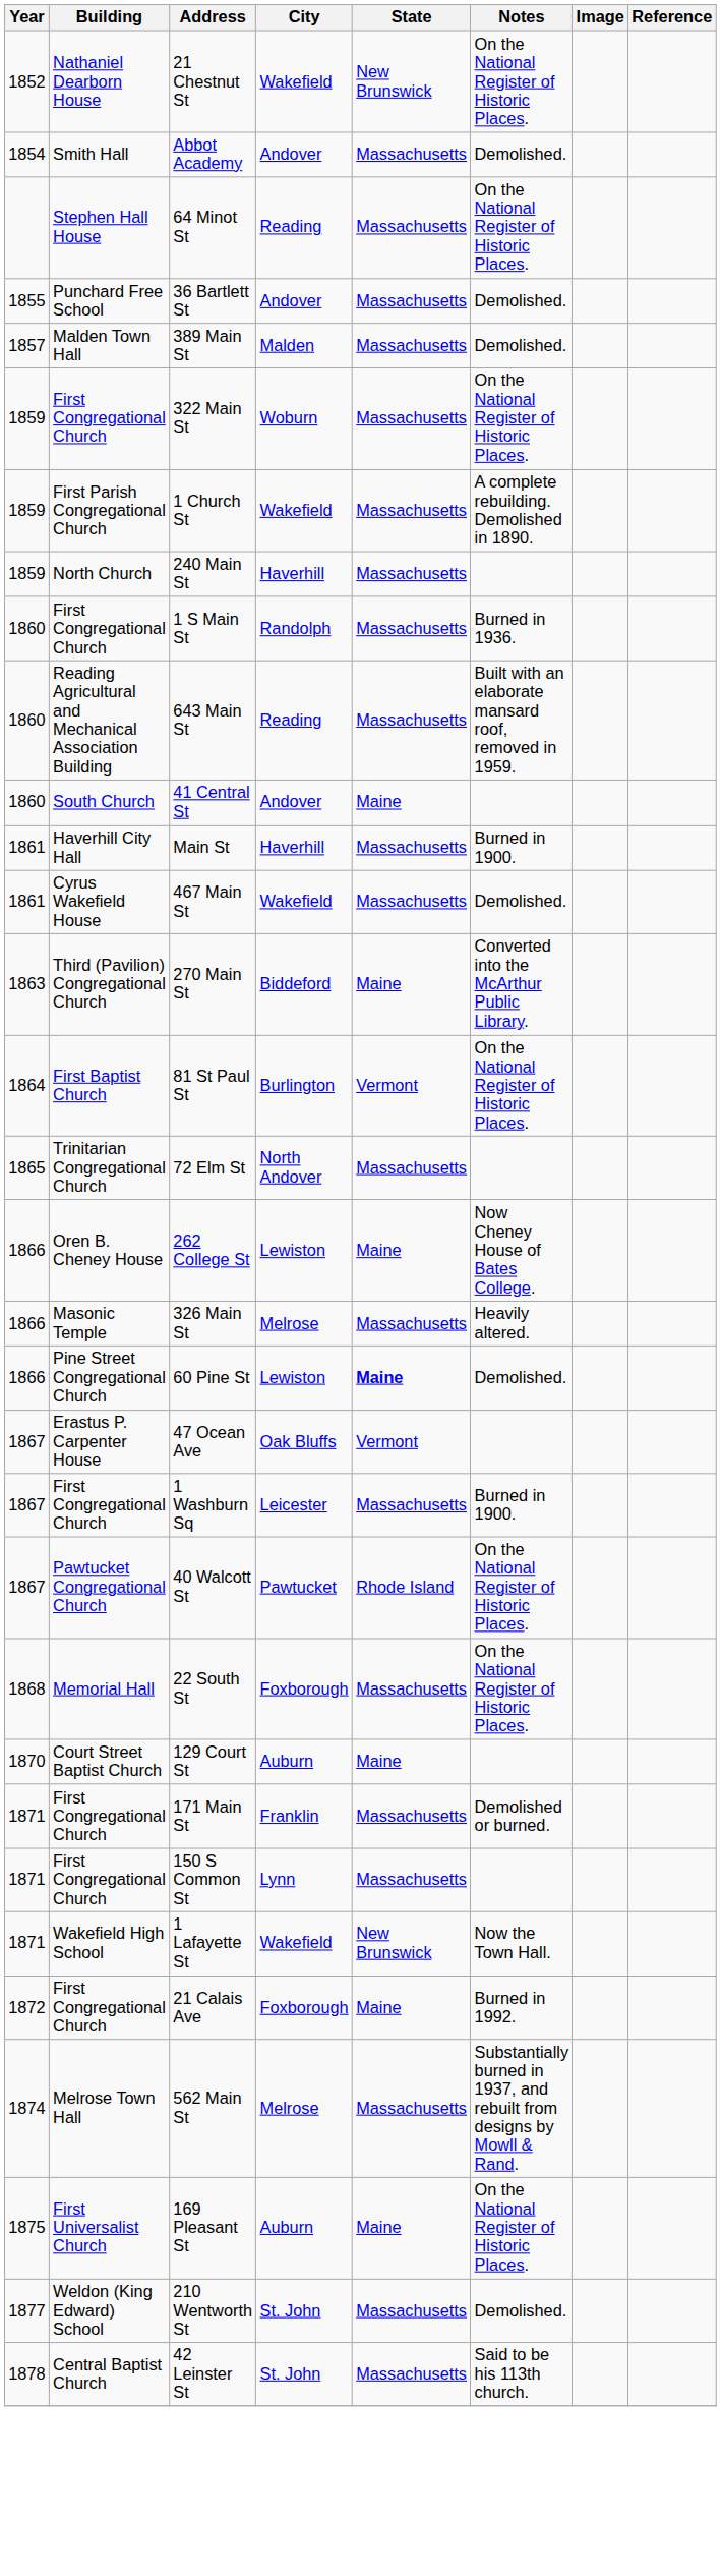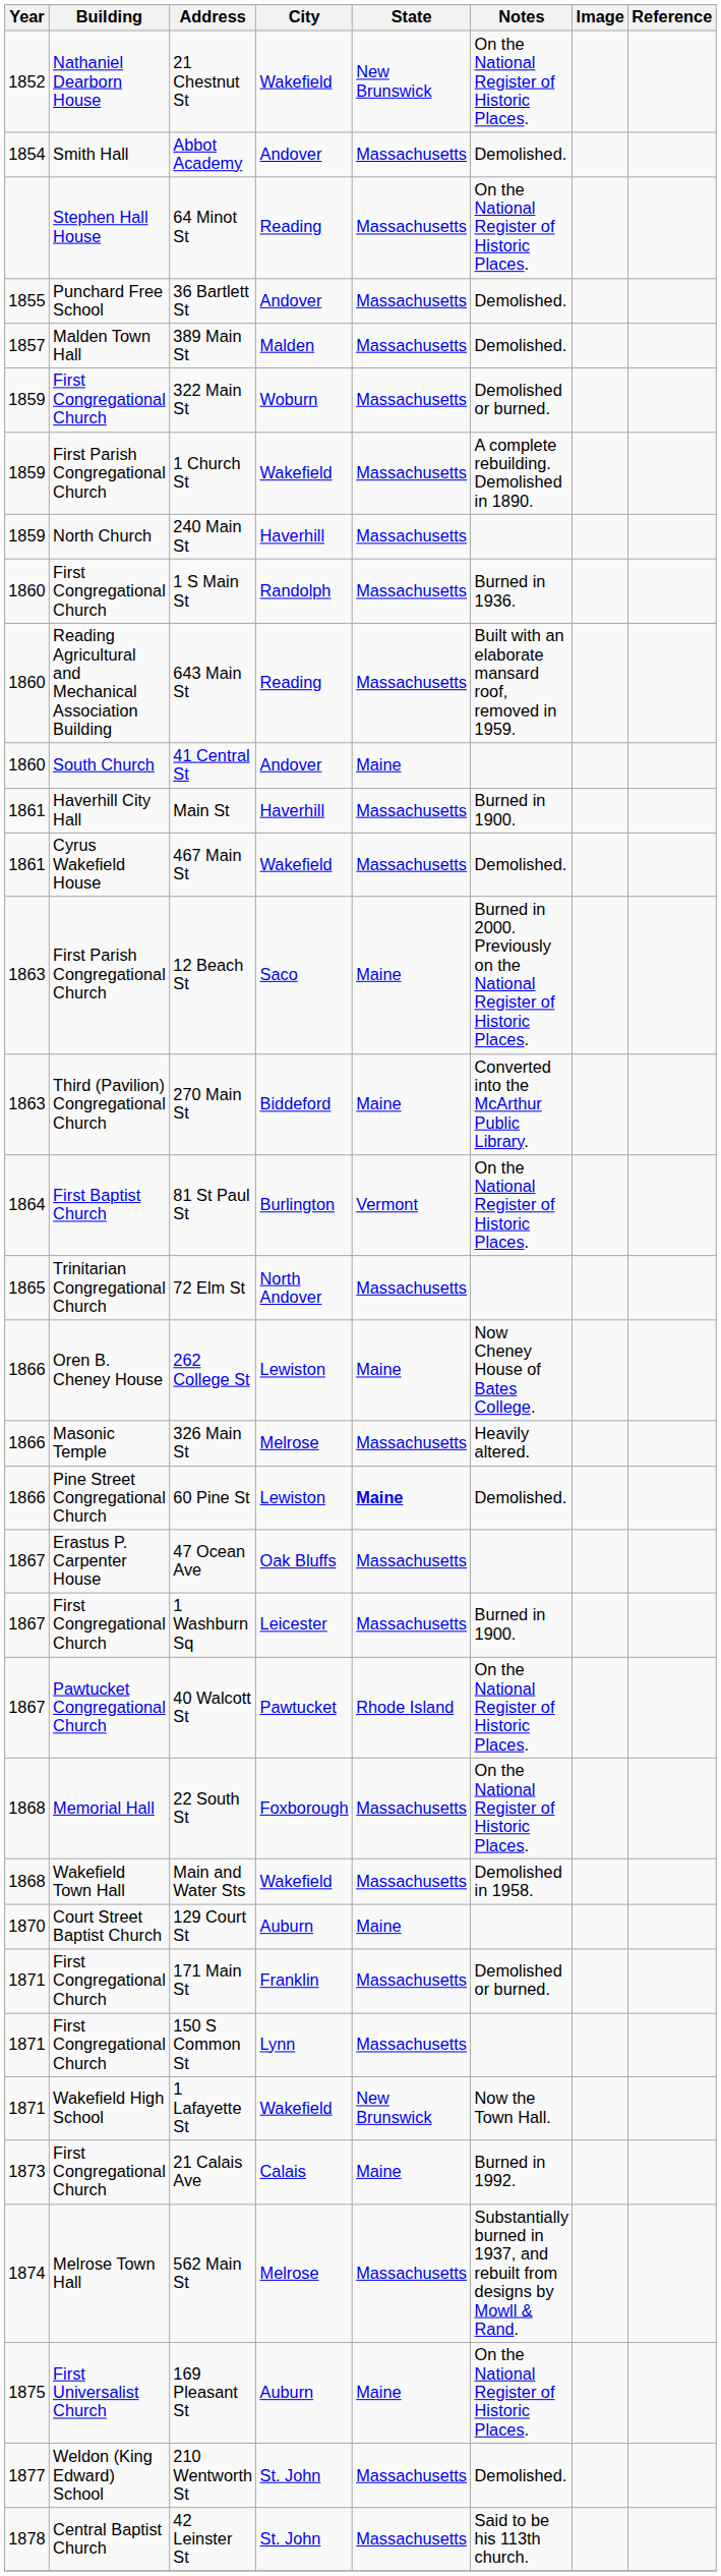 <table class="wikitable sortable" border="1">
 <tr>
 <th>Year</th>
 <th>Building</th>
 <th>Address</th>
 <th>City</th>
 <th>State</th>
 <th>Notes</th>
 <th>Image</th>
 <th>Reference</th>
 </tr>
 <tr>
 <td>1852</td>
 <td><a href='#'>Nathaniel Dearborn House</a></td>
 <td>21 Chestnut St</td>
 <td><a href='#'>Wakefield</a></td>
 <td><a href='#'>New Brunswick</a></td>
 <td>On the <a href='#'>National Register of Historic Places</a>.</td>
 <td></td>
 <td></td>
 </tr>
 <tr>
 <td>1854</td>
 <td>Smith Hall</td>
 <td><a href='#'>Abbot Academy</a></td>
 <td><a href='#'>Andover</a></td>
 <td><a href='#'>Massachusetts</a></td>
 <td>Demolished.</td>
 <td></td>
 <td></td>
 </tr>
 <tr>
 <td></td>
 <td><a href='#'>Stephen Hall House</a></td>
 <td>64 Minot St</td>
 <td><a href='#'>Reading</a></td>
 <td><a href='#'>Massachusetts</a></td>
 <td>On the <a href='#'>National Register of Historic Places</a>.</td>
 <td></td>
 <td></td>
 </tr>
 <tr>
 <td>1855</td>
 <td>Punchard Free School</td>
 <td>36 Bartlett St</td>
 <td><a href='#'>Andover</a></td>
 <td><a href='#'>Massachusetts</a></td>
 <td>Demolished.</td>
 <td></td>
 <td></td>
 </tr>
 <tr>
 <td>1857</td>
 <td>Malden Town Hall</td>
 <td>389 Main St</td>
 <td><a href='#'>Malden</a></td>
 <td><a href='#'>Massachusetts</a></td>
 <td>Demolished.</td>
 <td></td>
 <td></td>
 </tr>
 <tr>
 <td>1859</td>
 <td><a href='#'>First Congregational Church</a></td>
 <td>322 Main St</td>
 <td><a href='#'>Woburn</a></td>
 <td><a href='#'>Massachusetts</a></td>
-<td>On the <a href='#'>National Register of Historic Places</a>.</td>
+<td>Demolished or burned.</td>
 <td></td>
 <td></td>
 </tr>
 <tr>
 <td>1859</td>
 <td>First Parish Congregational Church</td>
 <td>1 Church St</td>
 <td><a href='#'>Wakefield</a></td>
 <td><a href='#'>Massachusetts</a></td>
 <td>A complete rebuilding. Demolished in 1890.</td>
 <td></td>
 <td></td>
 </tr>
 <tr>
 <td>1859</td>
 <td>North Church</td>
 <td>240 Main St</td>
 <td><a href='#'>Haverhill</a></td>
 <td><a href='#'>Massachusetts</a></td>
 <td></td>
 <td></td>
 <td></td>
 </tr>
 <tr>
 <td>1860</td>
 <td>First Congregational Church</td>
 <td>1 S Main St</td>
 <td><a href='#'>Randolph</a></td>
 <td><a href='#'>Massachusetts</a></td>
 <td>Burned in 1936.</td>
 <td></td>
 <td></td>
 </tr>
 <tr>
 <td>1860</td>
 <td>Reading Agricultural and Mechanical Association Building</td>
 <td>643 Main St</td>
 <td><a href='#'>Reading</a></td>
 <td><a href='#'>Massachusetts</a></td>
 <td>Built with an elaborate mansard roof, removed in 1959.</td>
 <td></td>
 <td></td>
 </tr>
 <tr>
 <td>1860</td>
 <td><a href='#'>South Church</a></td>
 <td><a href='#'>41 Central St</a></td>
 <td><a href='#'>Andover</a></td>
 <td><a href='#'>Maine</a></td>
 <td></td>
 <td></td>
 <td></td>
 </tr>
 <tr>
 <td>1861</td>
 <td>Haverhill City Hall</td>
 <td>Main St</td>
 <td><a href='#'>Haverhill</a></td>
 <td><a href='#'>Massachusetts</a></td>
 <td>Burned in 1900.</td>
 <td></td>
 <td></td>
 </tr>
 <tr>
 <td>1861</td>
 <td>Cyrus Wakefield House</td>
 <td>467 Main St</td>
 <td><a href='#'>Wakefield</a></td>
 <td><a href='#'>Massachusetts</a></td>
 <td>Demolished.</td>
 <td></td>
 <td></td>
 </tr>
 <tr>
 <td>1863</td>
+<td>First Parish Congregational Church</td>
+<td>12 Beach St</td>
+<td><a href='#'>Saco</a></td>
+<td><a href='#'>Maine</a></td>
+<td>Burned in 2000. Previously on the <a href='#'>National Register of Historic Places</a>.</td>
+<td></td>
+<td></td>
+</tr>
+<tr>
+<td>1863</td>
 <td>Third (Pavilion) Congregational Church</td>
 <td>270 Main St</td>
 <td><a href='#'>Biddeford</a></td>
 <td><a href='#'>Maine</a></td>
 <td>Converted into the <a href='#'>McArthur Public Library</a>.</td>
 <td></td>
 <td></td>
 </tr>
 <tr>
 <td>1864</td>
 <td><a href='#'>First Baptist Church</a></td>
 <td>81 St Paul St</td>
 <td><a href='#'>Burlington</a></td>
 <td><a href='#'>Vermont</a></td>
 <td>On the <a href='#'>National Register of Historic Places</a>.</td>
 <td></td>
 <td></td>
 </tr>
 <tr>
 <td>1865</td>
 <td>Trinitarian Congregational Church</td>
 <td>72 Elm St</td>
 <td><a href='#'>North Andover</a></td>
 <td><a href='#'>Massachusetts</a></td>
 <td></td>
 <td></td>
 <td></td>
 </tr>
 <tr>
 <td>1866</td>
 <td>Oren B. Cheney House</td>
 <td><a href='#'>262 College St</a></td>
 <td><a href='#'>Lewiston</a></td>
 <td><a href='#'>Maine</a></td>
 <td>Now Cheney House of <a href='#'>Bates College</a>.</td>
 <td></td>
 <td></td>
 </tr>
 <tr>
 <td>1866</td>
 <td>Masonic Temple</td>
 <td>326 Main St</td>
 <td><a href='#'>Melrose</a></td>
 <td><a href='#'>Massachusetts</a></td>
 <td>Heavily altered.</td>
 <td></td>
 <td></td>
 </tr>
 <tr>
 <td>1866</td>
 <td>Pine Street Congregational Church</td>
 <td>60 Pine St</td>
 <td><a href='#'>Lewiston</a></td>
 <td><strong><a href='#'>Maine</a></strong></td>
 <td>Demolished.</td>
 <td></td>
 <td></td>
 </tr>
 <tr>
 <td>1867</td>
 <td>Erastus P. Carpenter House</td>
 <td>47 Ocean Ave</td>
 <td><a href='#'>Oak Bluffs</a></td>
-<td><a href='#'>Vermont</a></td>
+<td><a href='#'>Massachusetts</a></td>
 <td></td>
 <td></td>
 <td></td>
 </tr>
 <tr>
 <td>1867</td>
 <td>First Congregational Church</td>
 <td>1 Washburn Sq</td>
 <td><a href='#'>Leicester</a></td>
 <td><a href='#'>Massachusetts</a></td>
 <td>Burned in 1900.</td>
 <td></td>
 <td></td>
 </tr>
 <tr>
 <td>1867</td>
 <td><a href='#'>Pawtucket Congregational Church</a></td>
 <td>40 Walcott St</td>
 <td><a href='#'>Pawtucket</a></td>
 <td><a href='#'>Rhode Island</a></td>
 <td>On the <a href='#'>National Register of Historic Places</a>.</td>
 <td></td>
 <td></td>
 </tr>
 <tr>
 <td>1868</td>
 <td><a href='#'>Memorial Hall</a></td>
 <td>22 South St</td>
 <td><a href='#'>Foxborough</a></td>
 <td><a href='#'>Massachusetts</a></td>
 <td>On the <a href='#'>National Register of Historic Places</a>.</td>
+<td></td>
+<td></td>
+</tr>
+<tr>
+<td>1868</td>
+<td>Wakefield Town Hall</td>
+<td>Main and Water Sts</td>
+<td><a href='#'>Wakefield</a></td>
+<td><a href='#'>Massachusetts</a></td>
+<td>Demolished in 1958.</td>
 <td></td>
 <td></td>
 </tr>
 <tr>
 <td>1870</td>
 <td>Court Street Baptist Church</td>
 <td>129 Court St</td>
 <td><a href='#'>Auburn</a></td>
 <td><a href='#'>Maine</a></td>
 <td></td>
 <td></td>
 <td></td>
 </tr>
 <tr>
 <td>1871</td>
 <td>First Congregational Church</td>
 <td>171 Main St</td>
 <td><a href='#'>Franklin</a></td>
 <td><a href='#'>Massachusetts</a></td>
 <td>Demolished or burned.</td>
 <td></td>
 <td></td>
 </tr>
 <tr>
 <td>1871</td>
 <td>First Congregational Church</td>
 <td>150 S Common St</td>
 <td><a href='#'>Lynn</a></td>
 <td><a href='#'>Massachusetts</a></td>
 <td></td>
 <td></td>
 <td></td>
 </tr>
 <tr>
 <td>1871</td>
 <td>Wakefield High School</td>
 <td>1 Lafayette St</td>
 <td><a href='#'>Wakefield</a></td>
 <td><a href='#'>New Brunswick</a></td>
 <td>Now the Town Hall.</td>
 <td></td>
 <td></td>
 </tr>
 <tr>
-<td>1872</td>
+<td>1873</td>
 <td>First Congregational Church</td>
 <td>21 Calais Ave</td>
-<td><a href='#'>Foxborough</a></td>
+<td><a href='#'>Calais</a></td>
 <td><a href='#'>Maine</a></td>
 <td>Burned in 1992.</td>
 <td></td>
 <td></td>
 </tr>
 <tr>
 <td>1874</td>
 <td>Melrose Town Hall</td>
 <td>562 Main St</td>
 <td><a href='#'>Melrose</a></td>
 <td><a href='#'>Massachusetts</a></td>
 <td>Substantially burned in 1937, and rebuilt from designs by <a href='#'>Mowll & Rand</a>.</td>
 <td></td>
 <td></td>
 </tr>
 <tr>
 <td>1875</td>
 <td><a href='#'>First Universalist Church</a></td>
 <td>169 Pleasant St</td>
 <td><a href='#'>Auburn</a></td>
 <td><a href='#'>Maine</a></td>
 <td>On the <a href='#'>National Register of Historic Places</a>.</td>
 <td></td>
 <td></td>
 </tr>
 <tr>
 <td>1877</td>
 <td>Weldon (King Edward) School</td>
 <td>210 Wentworth St</td>
 <td><a href='#'>St. John</a></td>
 <td><a href='#'>Massachusetts</a></td>
 <td>Demolished.</td>
 <td></td>
 <td></td>
 </tr>
 <tr>
 <td>1878</td>
 <td>Central Baptist Church</td>
 <td>42 Leinster St</td>
 <td><a href='#'>St. John</a></td>
 <td><a href='#'>Massachusetts</a></td>
 <td>Said to be his 113th church.</td>
 <td></td>
 <td></td>
 </tr>
 <tr>
 </tr>
 </table>
